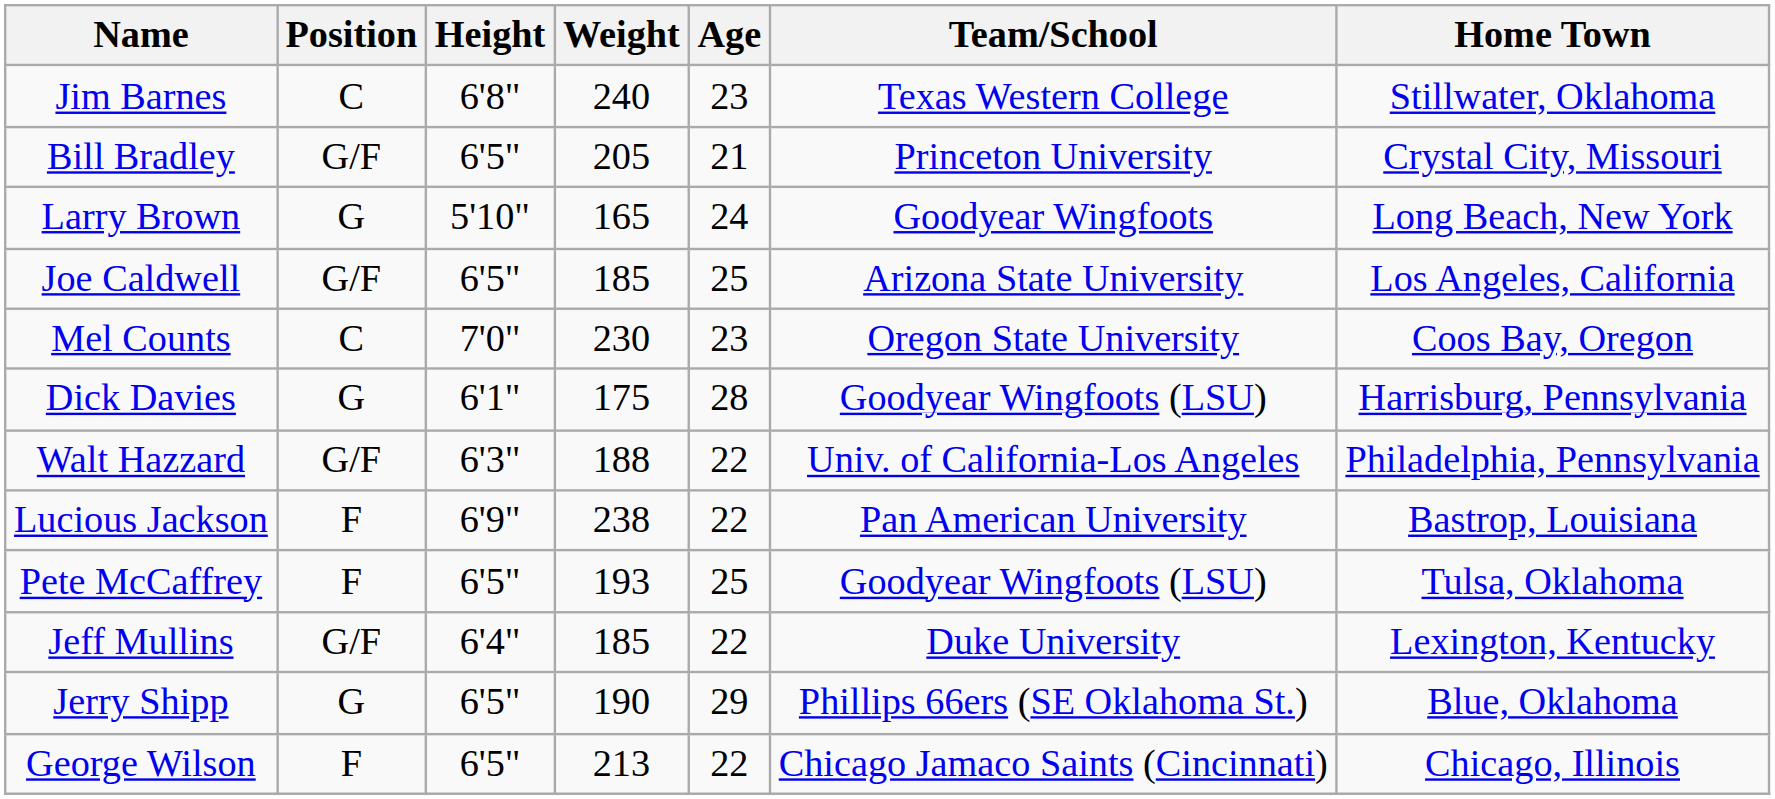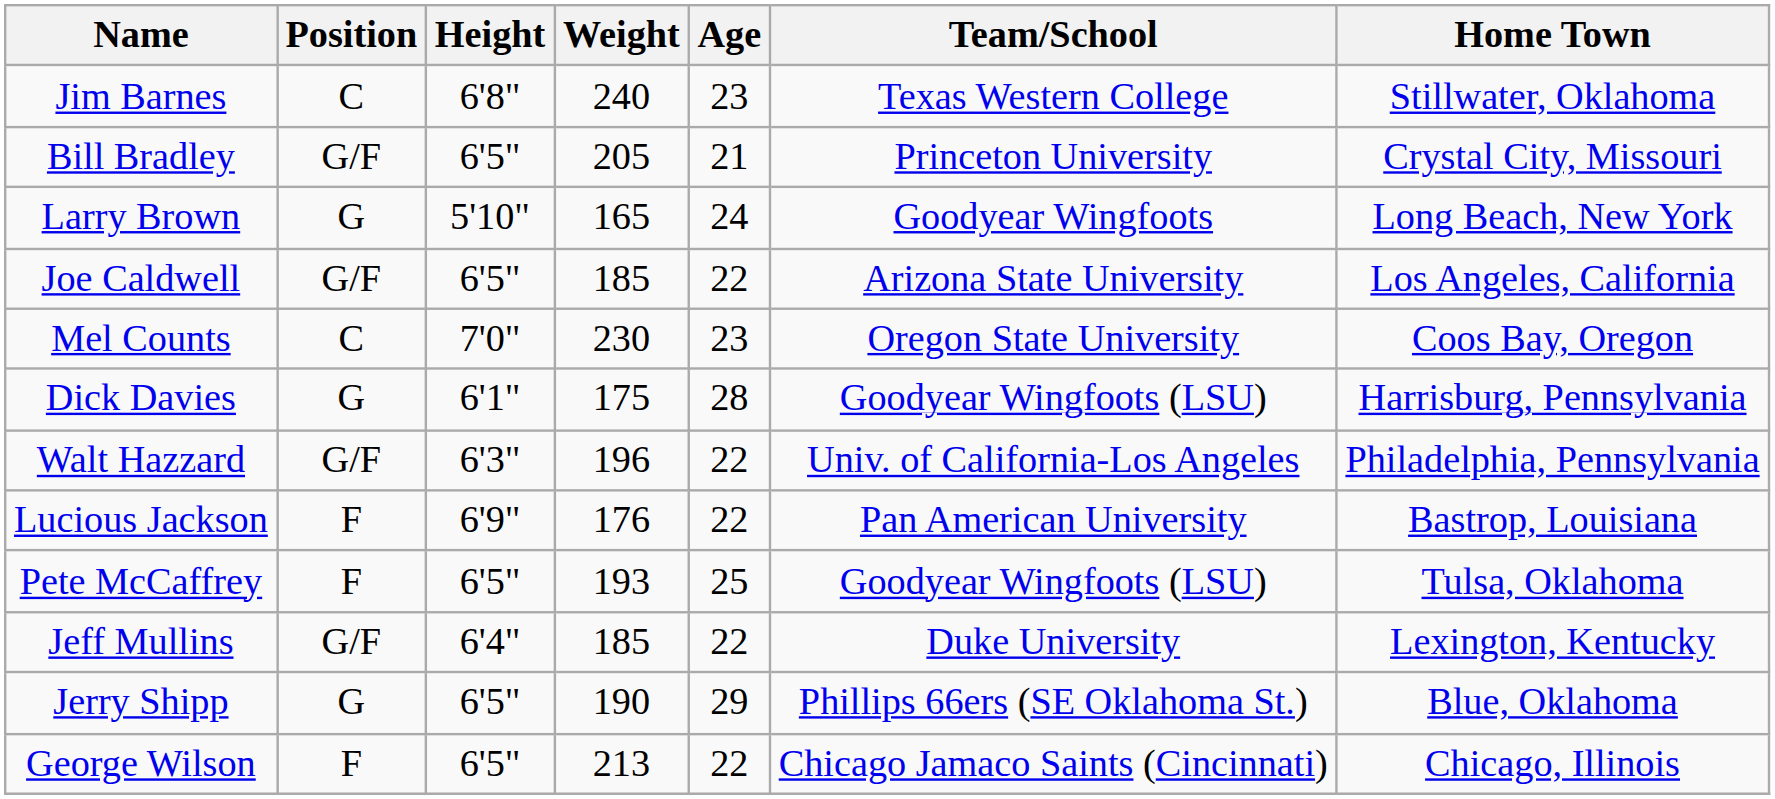 <table class="wikitable" style="text-align: center;">
 <tr>
 <th>Name </th>
 <th>Position</th>
 <th>Height</th>
 <th>Weight</th>
 <th>Age</th>
 <th>Team/School</th>
 <th>Home Town</th>
 </tr>
 <tr>
 <td><a href='#'>Jim Barnes</a></td>
 <td>C</td>
 <td>6'8"</td>
 <td>240</td>
 <td>23</td>
 <td><a href='#'>Texas Western College</a></td>
 <td><a href='#'>Stillwater, Oklahoma</a></td>
 </tr>
 <tr>
 <td><a href='#'>Bill Bradley</a></td>
 <td>G/F</td>
 <td>6'5"</td>
 <td>205</td>
 <td>21</td>
 <td><a href='#'>Princeton University</a></td>
 <td><a href='#'>Crystal City, Missouri</a></td>
 </tr>
 <tr>
 <td><a href='#'>Larry Brown</a></td>
 <td>G</td>
 <td>5'10"</td>
 <td>165</td>
 <td>24</td>
 <td><a href='#'>Goodyear Wingfoots</a></td>
 <td><a href='#'>Long Beach, New York</a></td>
 </tr>
 <tr>
 <td><a href='#'>Joe Caldwell</a></td>
 <td>G/F</td>
 <td>6'5"</td>
 <td>185</td>
-<td>25</td>
+<td>22</td>
 <td><a href='#'>Arizona State University</a></td>
 <td><a href='#'>Los Angeles, California</a></td>
 </tr>
 <tr>
 <td><a href='#'>Mel Counts</a></td>
 <td>C</td>
 <td>7'0"</td>
 <td>230</td>
 <td>23</td>
 <td><a href='#'>Oregon State University</a></td>
 <td><a href='#'>Coos Bay, Oregon</a></td>
 </tr>
 <tr>
 <td><a href='#'>Dick Davies</a></td>
 <td>G</td>
 <td>6'1"</td>
 <td>175</td>
 <td>28</td>
 <td><a href='#'>Goodyear Wingfoots</a> (<a href='#'>LSU</a>)</td>
 <td><a href='#'>Harrisburg, Pennsylvania</a></td>
 </tr>
 <tr>
 <td><a href='#'>Walt Hazzard</a></td>
 <td>G/F</td>
 <td>6'3"</td>
-<td>188</td>
+<td>196</td>
 <td>22</td>
 <td><a href='#'>Univ. of California-Los Angeles</a></td>
 <td><a href='#'>Philadelphia, Pennsylvania</a></td>
 </tr>
 <tr>
 <td><a href='#'>Lucious Jackson</a></td>
 <td>F</td>
 <td>6'9"</td>
-<td>238</td>
+<td>176</td>
 <td>22</td>
 <td><a href='#'>Pan American University</a></td>
 <td><a href='#'>Bastrop, Louisiana</a></td>
 </tr>
 <tr>
 <td><a href='#'>Pete McCaffrey</a></td>
 <td>F</td>
 <td>6'5"</td>
 <td>193</td>
 <td>25</td>
 <td><a href='#'>Goodyear Wingfoots</a> (<a href='#'>LSU</a>)</td>
 <td><a href='#'>Tulsa, Oklahoma</a></td>
 </tr>
 <tr>
 <td><a href='#'>Jeff Mullins</a></td>
 <td>G/F</td>
 <td>6'4"</td>
 <td>185</td>
 <td>22</td>
 <td><a href='#'>Duke University</a></td>
 <td><a href='#'>Lexington, Kentucky</a></td>
 </tr>
 <tr>
 <td><a href='#'>Jerry Shipp</a></td>
 <td>G</td>
 <td>6'5"</td>
 <td>190</td>
 <td>29</td>
 <td><a href='#'>Phillips 66ers</a> (<a href='#'>SE Oklahoma St.</a>)</td>
 <td><a href='#'>Blue, Oklahoma</a></td>
 </tr>
 <tr>
 <td><a href='#'>George Wilson</a></td>
 <td>F</td>
 <td>6'5"</td>
 <td>213</td>
 <td>22</td>
 <td><a href='#'>Chicago Jamaco Saints</a> (<a href='#'>Cincinnati</a>)</td>
 <td><a href='#'>Chicago, Illinois</a></td>
 </tr>
 <tr>
 </tr>
 </table>
